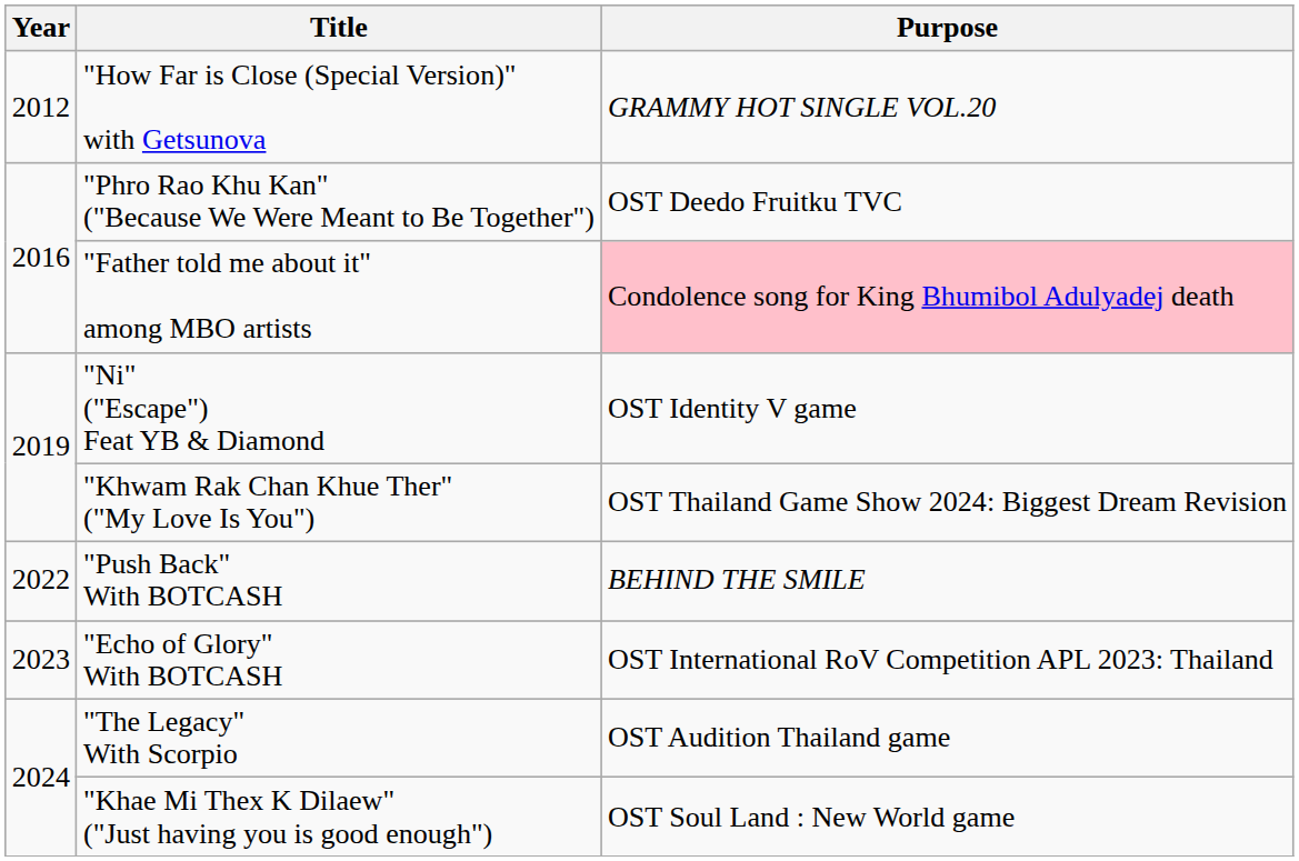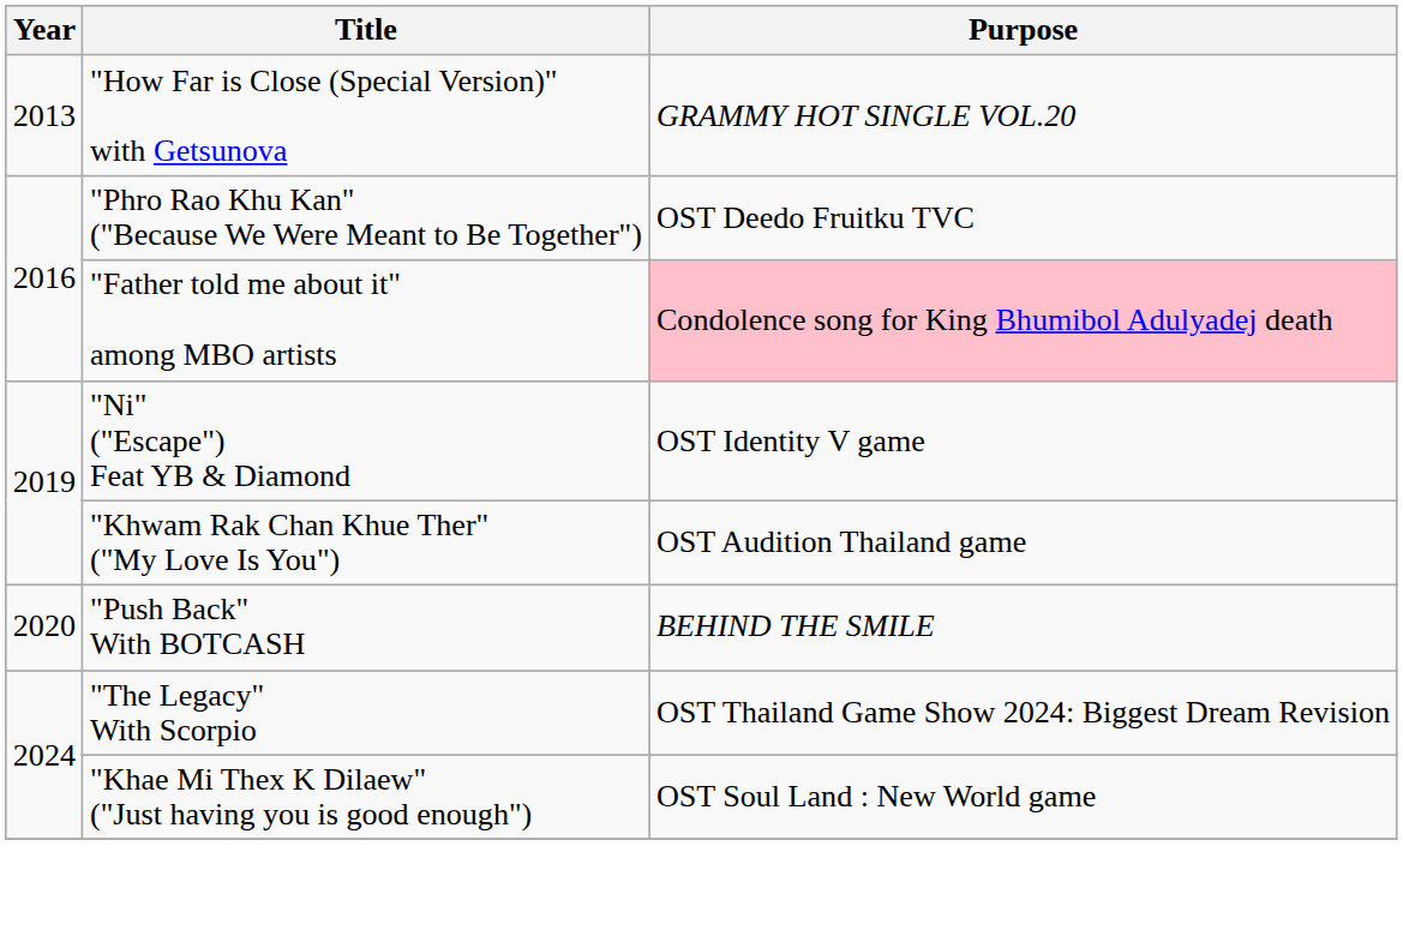 <table class="wikitable" style="text-align:left;">
 <tr>
 <th>Year</th>
 <th>Title</th>
 <th>Purpose</th>
 </tr>
 <tr>
-<td>2012</td>
+<td>2013</td>
 <td>"How Far is Close (Special Version)" <br> <br>with <a href='#'>Getsunova</a></td>
 <td><em>GRAMMY HOT SINGLE VOL.20</em></td>
 </tr>
 <tr>
 <td rowspan="2">2016</td>
 <td>"Phro Rao Khu Kan" <br> <em></em> ("Because We Were Meant to Be Together")</td>
 <td>OST Deedo Fruitku TVC</td>
 </tr>
 <tr>
 <td>"Father told me about it" <br> <em></em><br>among MBO artists</td>
 <td style="background: pink;">Condolence song for King <a href='#'>Bhumibol Adulyadej</a> death</td>
 </tr>
 <tr>
 <td rowspan="2">2019</td>
 <td>"Ni" <br> <em></em> ("Escape")<br>Feat YB & Diamond</td>
 <td>OST Identity V game</td>
 </tr>
 <tr>
 <td>"Khwam Rak Chan Khue Ther" <br> <em></em> ("My Love Is You")</td>
-<td>OST Thailand Game Show 2024: Biggest Dream Revision</td>
+<td>OST Audition Thailand game</td>
 </tr>
 <tr>
-<td>2022</td>
+<td>2020</td>
 <td>"Push Back" <br>With BOTCASH</td>
 <td><em>BEHIND THE SMILE</em></td>
 </tr>
 <tr>
-<td>2023</td>
-<td>"Echo of Glory" <br>With BOTCASH</td>
-<td>OST International RoV Competition APL 2023: Thailand</td>
-</tr>
-<tr>
 <td rowspan="2">2024</td>
 <td>"The Legacy" <br>With Scorpio</td>
-<td>OST Audition Thailand game</td>
+<td>OST Thailand Game Show 2024: Biggest Dream Revision</td>
 </tr>
 <tr>
 <td>"Khae Mi Thex K Dilaew" <br> <em></em> ("Just having you is good enough")</td>
 <td>OST Soul Land : New World game</td>
 </tr>
 <tr>
 </tr>
 </table>
